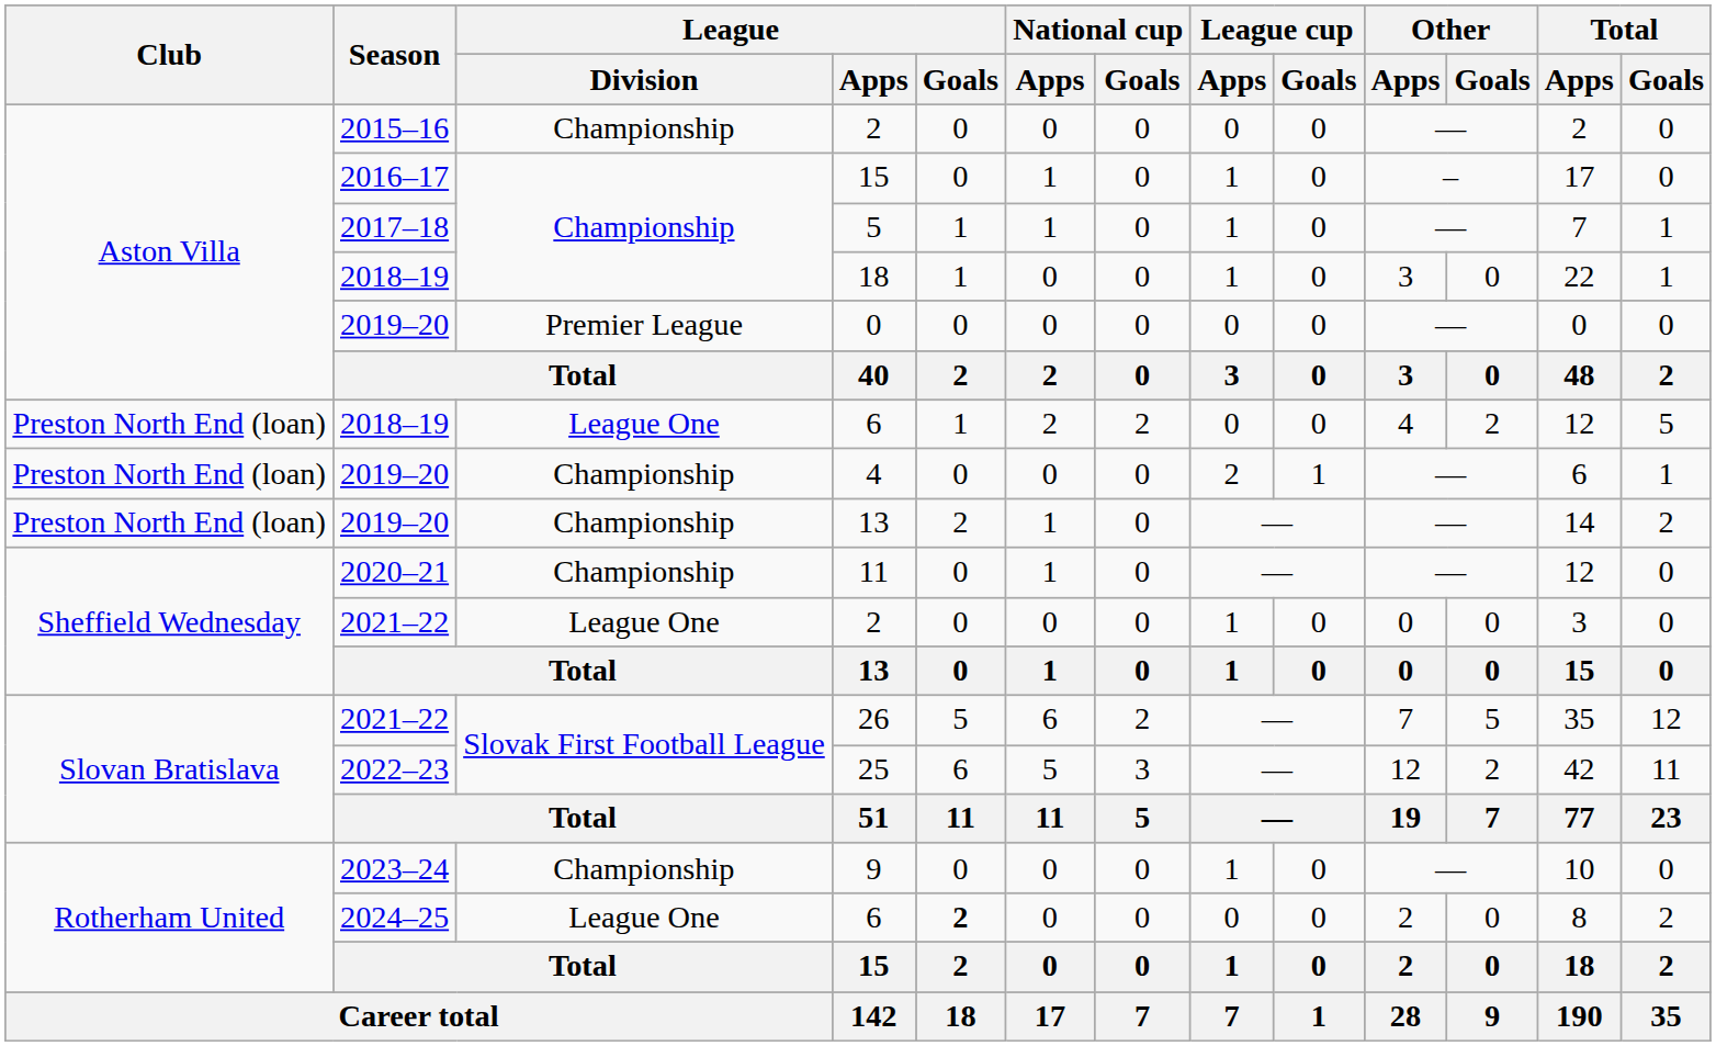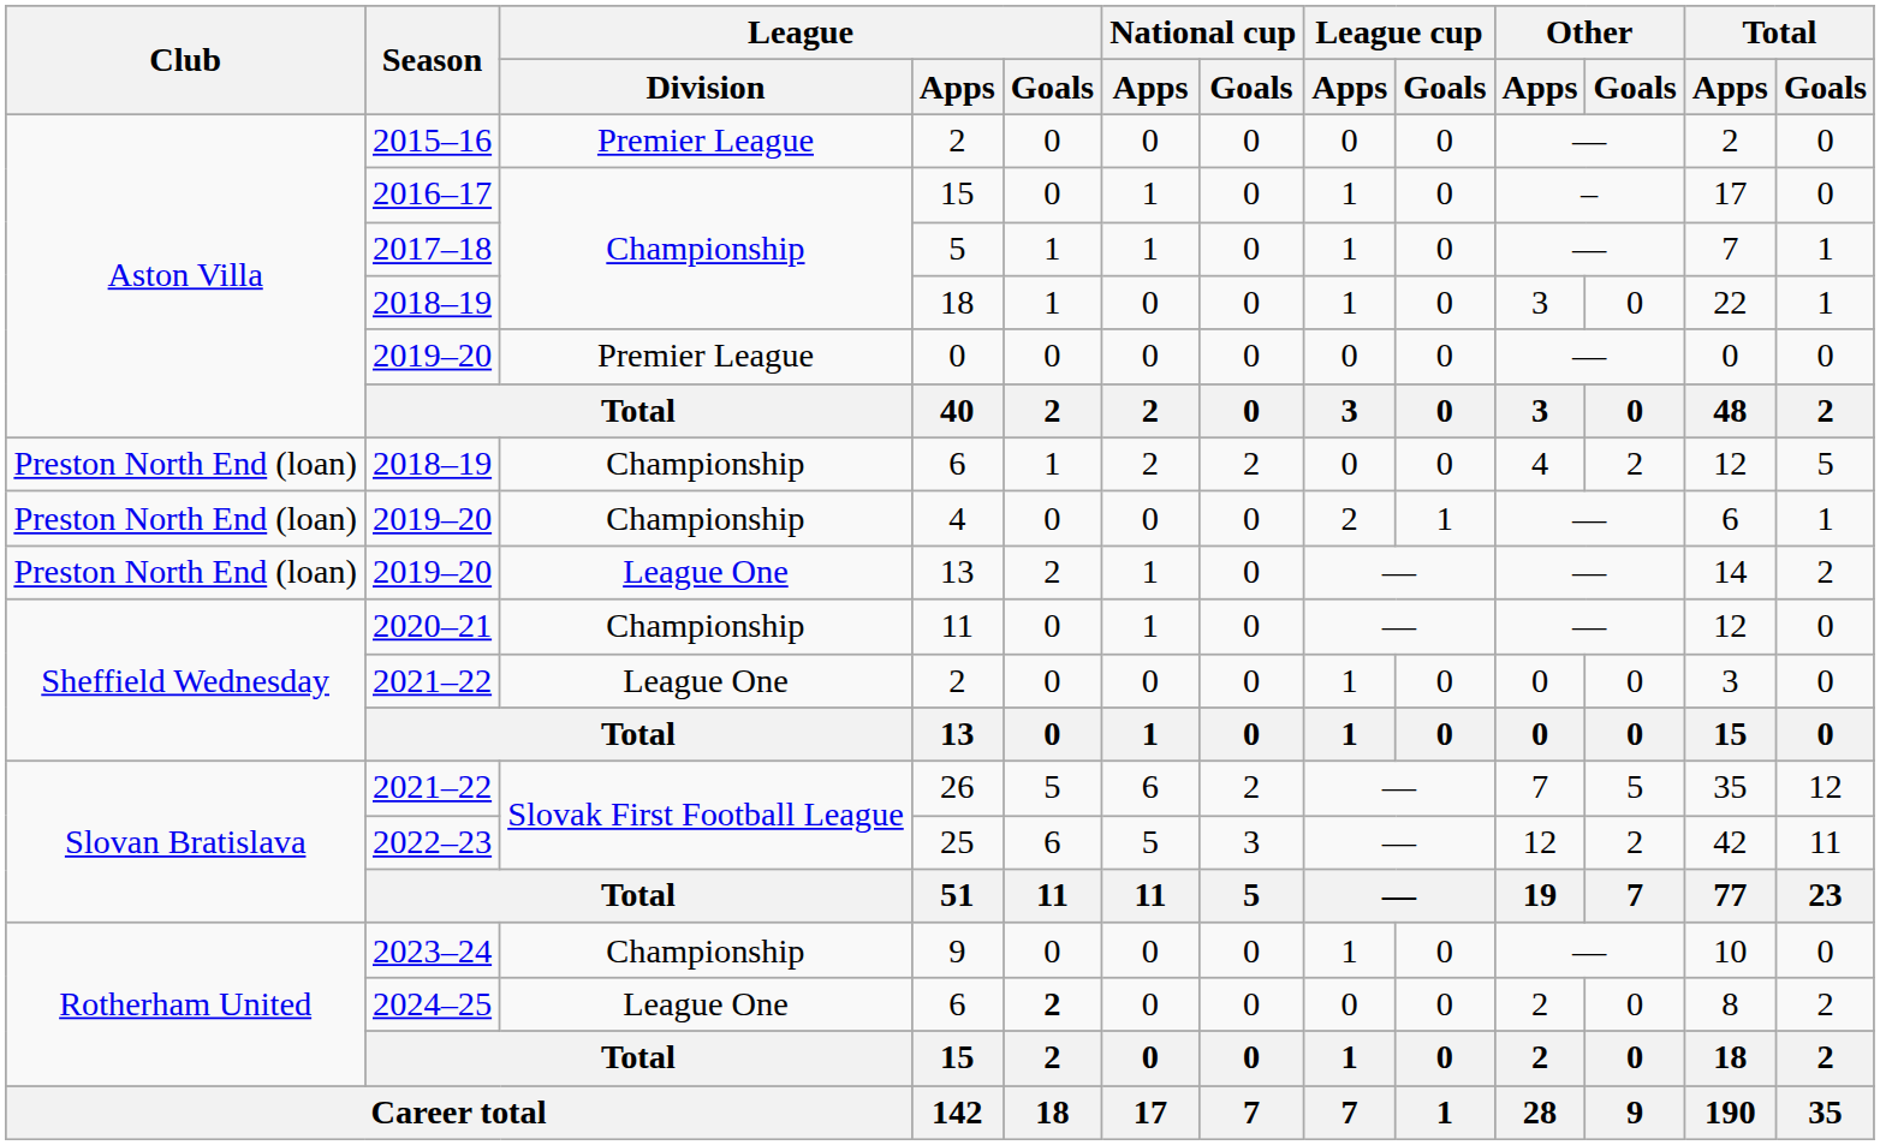 <table class=wikitable style=text-align:center>
 <tr>
 <th rowspan=2>Club</th>
 <th rowspan=2>Season</th>
 <th colspan=3>League</th>
 <th colspan=2>National cup</th>
 <th colspan=2>League cup</th>
 <th colspan=2>Other</th>
 <th colspan=2>Total</th>
 </tr>
 <tr>
 <th>Division</th>
 <th>Apps</th>
 <th>Goals</th>
 <th>Apps</th>
 <th>Goals</th>
 <th>Apps</th>
 <th>Goals</th>
 <th>Apps</th>
 <th>Goals</th>
 <th>Apps</th>
 <th>Goals</th>
 </tr>
 <tr>
 <td rowspan=6><a href='#'>Aston Villa</a></td>
 <td><a href='#'>2015–16</a></td>
-<td>Championship</td>
+<td><a href='#'>Premier League</a></td>
 <td>2</td>
 <td>0</td>
 <td>0</td>
 <td>0</td>
 <td>0</td>
 <td>0</td>
 <td colspan=2>—</td>
 <td>2</td>
 <td>0</td>
 </tr>
 <tr>
 <td><a href='#'>2016–17</a></td>
 <td rowspan="3"><a href='#'>Championship</a></td>
 <td>15</td>
 <td>0</td>
 <td>1</td>
 <td>0</td>
 <td>1</td>
 <td>0</td>
 <td colspan=2>–</td>
 <td>17</td>
 <td>0</td>
 </tr>
 <tr>
 <td><a href='#'>2017–18</a></td>
 <td>5</td>
 <td>1</td>
 <td>1</td>
 <td>0</td>
 <td>1</td>
 <td>0</td>
 <td colspan=2>—</td>
 <td>7</td>
 <td>1</td>
 </tr>
 <tr>
 <td><a href='#'>2018–19</a></td>
 <td>18</td>
 <td>1</td>
 <td>0</td>
 <td>0</td>
 <td>1</td>
 <td>0</td>
 <td>3</td>
 <td>0</td>
 <td>22</td>
 <td>1</td>
 </tr>
 <tr>
 <td><a href='#'>2019–20</a></td>
 <td>Premier League</td>
 <td>0</td>
 <td>0</td>
 <td>0</td>
 <td>0</td>
 <td>0</td>
 <td>0</td>
 <td colspan=2>—</td>
 <td>0</td>
 <td>0</td>
 </tr>
 <tr>
 <th colspan=2>Total</th>
 <th>40</th>
 <th>2</th>
 <th>2</th>
 <th>0</th>
 <th>3</th>
 <th>0</th>
 <th>3</th>
 <th>0</th>
 <th>48</th>
 <th>2</th>
 </tr>
 <tr>
 <td><a href='#'>Preston North End</a> (loan)</td>
 <td><a href='#'>2018–19</a></td>
-<td><a href='#'>League One</a></td>
+<td>Championship</td>
 <td>6</td>
 <td>1</td>
 <td>2</td>
 <td>2</td>
 <td>0</td>
 <td>0</td>
 <td>4</td>
 <td>2</td>
 <td>12</td>
 <td>5</td>
 </tr>
 <tr>
 <td><a href='#'>Preston North End</a> (loan)</td>
 <td><a href='#'>2019–20</a></td>
 <td>Championship</td>
 <td>4</td>
 <td>0</td>
 <td>0</td>
 <td>0</td>
 <td>2</td>
 <td>1</td>
 <td colspan=2>—</td>
 <td>6</td>
 <td>1</td>
 </tr>
 <tr>
 <td><a href='#'>Preston North End</a> (loan)</td>
 <td><a href='#'>2019–20</a></td>
-<td>Championship</td>
+<td><a href='#'>League One</a></td>
 <td>13</td>
 <td>2</td>
 <td>1</td>
 <td>0</td>
 <td colspan=2>—</td>
 <td colspan=2>—</td>
 <td>14</td>
 <td>2</td>
 </tr>
 <tr>
 <td rowspan=3><a href='#'>Sheffield Wednesday</a></td>
 <td><a href='#'>2020–21</a></td>
 <td>Championship</td>
 <td>11</td>
 <td>0</td>
 <td>1</td>
 <td>0</td>
 <td colspan=2>—</td>
 <td colspan=2>—</td>
 <td>12</td>
 <td>0</td>
 </tr>
 <tr>
 <td><a href='#'>2021–22</a></td>
 <td>League One</td>
 <td>2</td>
 <td>0</td>
 <td>0</td>
 <td>0</td>
 <td>1</td>
 <td>0</td>
 <td>0</td>
 <td>0</td>
 <td>3</td>
 <td>0</td>
 </tr>
 <tr>
 <th colspan="2">Total</th>
 <th>13</th>
 <th>0</th>
 <th>1</th>
 <th>0</th>
 <th>1</th>
 <th>0</th>
 <th>0</th>
 <th>0</th>
 <th>15</th>
 <th>0</th>
 </tr>
 <tr>
 <td rowspan="3"><a href='#'>Slovan Bratislava</a></td>
 <td><a href='#'>2021–22</a></td>
 <td rowspan="2"><a href='#'>Slovak First Football League</a></td>
 <td>26</td>
 <td>5</td>
 <td>6</td>
 <td>2</td>
 <td colspan=2>—</td>
 <td>7</td>
 <td>5</td>
 <td>35</td>
 <td>12</td>
 </tr>
 <tr>
 <td><a href='#'>2022–23</a></td>
 <td>25</td>
 <td>6</td>
 <td>5</td>
 <td>3</td>
 <td colspan="2">—</td>
 <td>12</td>
 <td>2</td>
 <td>42</td>
 <td>11</td>
 </tr>
 <tr>
 <th colspan="2">Total</th>
 <th>51</th>
 <th>11</th>
 <th>11</th>
 <th>5</th>
 <th colspan="2">—</th>
 <th>19</th>
 <th>7</th>
 <th>77</th>
 <th>23</th>
 </tr>
 <tr>
 <td rowspan="3"><a href='#'>Rotherham United</a></td>
 <td><a href='#'>2023–24</a></td>
 <td>Championship</td>
 <td>9</td>
 <td>0</td>
 <td>0</td>
 <td>0</td>
 <td>1</td>
 <td>0</td>
 <td colspan=2>—</td>
 <td>10</td>
 <td>0</td>
 </tr>
 <tr>
 <td><a href='#'>2024–25</a></td>
 <td>League One</td>
 <td>6</td>
 <td><strong>2</strong></td>
 <td>0</td>
 <td>0</td>
 <td>0</td>
 <td>0</td>
 <td>2</td>
 <td>0</td>
 <td>8</td>
 <td>2</td>
 </tr>
 <tr>
 <th colspan="2">Total</th>
 <th>15</th>
 <th>2</th>
 <th>0</th>
 <th>0</th>
 <th>1</th>
 <th>0</th>
 <th>2</th>
 <th>0</th>
 <th>18</th>
 <th>2</th>
 </tr>
 <tr>
 <th colspan="3">Career total</th>
 <th>142</th>
 <th>18</th>
 <th>17</th>
 <th>7</th>
 <th>7</th>
 <th>1</th>
 <th>28</th>
 <th>9</th>
 <th>190</th>
 <th>35</th>
 </tr>
 </table>
